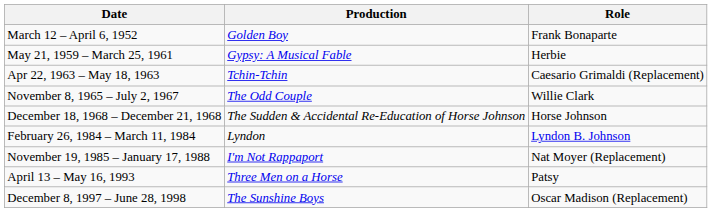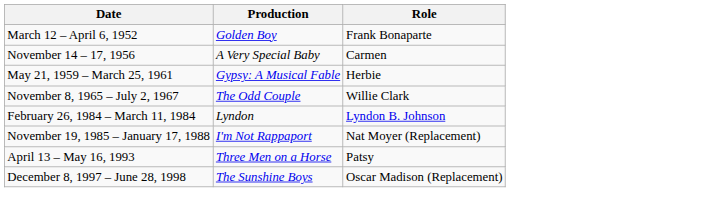 <table class="wikitable sortable">
 <tr>
 <th>Date</th>
 <th>Production</th>
 <th>Role</th>
 </tr>
 <tr>
 <td>March 12 – April 6, 1952</td>
 <td><em><a href='#'>Golden Boy</a></em></td>
 <td>Frank Bonaparte</td>
 </tr>
 <tr>
+<td>November 14 – 17, 1956</td>
+<td><em>A Very Special Baby</em></td>
+<td>Carmen</td>
+</tr>
+<tr>
 <td>May 21, 1959 – March 25, 1961</td>
 <td><em><a href='#'>Gypsy: A Musical Fable</a></em></td>
 <td>Herbie</td>
 </tr>
 <tr>
-<td>Apr 22, 1963 – May 18, 1963</td>
-<td><em><a href='#'>Tchin-Tchin</a></em></td>
-<td>Caesario Grimaldi (Replacement)</td>
-</tr>
-<tr>
 <td>November 8, 1965 – July 2, 1967</td>
 <td><em><a href='#'>The Odd Couple</a></em></td>
 <td>Willie Clark</td>
-</tr>
-<tr>
-<td>December 18, 1968 – December 21, 1968</td>
-<td><em>The Sudden & Accidental Re-Education of Horse Johnson</em></td>
-<td>Horse Johnson</td>
 </tr>
 <tr>
 <td>February 26, 1984 – March 11, 1984</td>
 <td><em>Lyndon</em></td>
 <td><a href='#'>Lyndon B. Johnson</a></td>
 </tr>
 <tr>
 <td>November 19, 1985 – January 17, 1988</td>
 <td><em><a href='#'>I'm Not Rappaport</a></em></td>
 <td>Nat Moyer (Replacement)</td>
 </tr>
 <tr>
 <td>April 13 – May 16, 1993</td>
 <td><em><a href='#'>Three Men on a Horse</a></em></td>
 <td>Patsy</td>
 </tr>
 <tr>
 <td>December 8, 1997 – June 28, 1998</td>
 <td><em><a href='#'>The Sunshine Boys</a></em></td>
 <td>Oscar Madison (Replacement)</td>
 </tr>
 </table>
